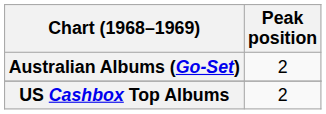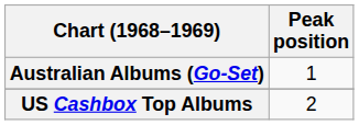 <table class="wikitable sortable plainrowheaders">
 <tr>
 <th>Chart (1968–1969)</th>
 <th>Peak<br>position</th>
 </tr>
 <tr>
 <th scope="row">Australian Albums (<em><a href='#'>Go-Set</a></em>)</th>
-<td style="text-align:center;">2</td>
+<td style="text-align:center;">1</td>
 </tr>
 <tr>
 </tr>
 <tr>
 </tr>
 <tr>
 </tr>
 <tr>
 </tr>
 <tr>
 </tr>
 <tr>
 </tr>
 <tr>
 <th scope="row">US <em><a href='#'>Cashbox</a></em> Top Albums</th>
 <td style="text-align:center;">2</td>
 </tr>
 </table>
